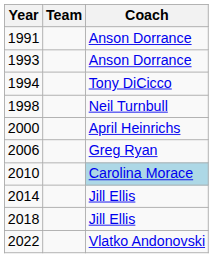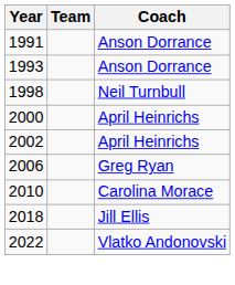 <table class="wikitable">
 <tr>
 <th>Year</th>
 <th>Team</th>
 <th>Coach</th>
 </tr>
 <tr>
 <td>1991</td>
 <td></td>
 <td> <a href='#'>Anson Dorrance</a></td>
 </tr>
 <tr>
 <td>1993</td>
 <td></td>
 <td> <a href='#'>Anson Dorrance</a></td>
 </tr>
 <tr>
-<td>1994</td>
-<td></td>
-<td> <a href='#'>Tony DiCicco</a></td>
-</tr>
-<tr>
 <td>1998</td>
 <td></td>
 <td> <a href='#'>Neil Turnbull</a></td>
 </tr>
 <tr>
 <td>2000</td>
+<td></td>
+<td> <a href='#'>April Heinrichs</a></td>
+</tr>
+<tr>
+<td>2002</td>
 <td></td>
 <td> <a href='#'>April Heinrichs</a></td>
 </tr>
 <tr>
 <td>2006</td>
 <td></td>
 <td> <a href='#'>Greg Ryan</a></td>
 </tr>
 <tr>
 <td>2010</td>
 <td></td>
-<td style="background: lightblue;"> <a href='#'>Carolina Morace</a></td>
-</tr>
-<tr>
-<td>2014</td>
-<td></td>
-<td> <a href='#'>Jill Ellis</a></td>
+<td> <a href='#'>Carolina Morace</a></td>
 </tr>
 <tr>
 <td>2018</td>
 <td></td>
 <td> <a href='#'>Jill Ellis</a></td>
 </tr>
 <tr>
 <td>2022</td>
 <td></td>
 <td> <a href='#'>Vlatko Andonovski</a></td>
 </tr>
 </table>
